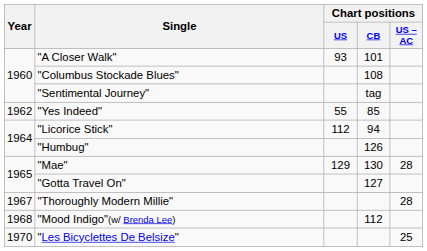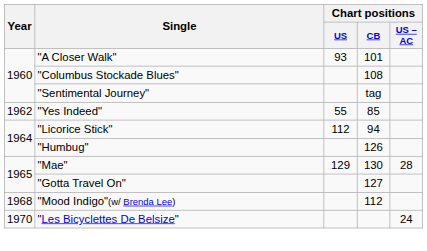 <table class="wikitable" style="text-align:center;">
 <tr>
 <th rowspan="2">Year</th>
 <th style="width:400px;" rowspan="2">Single</th>
 <th colspan="3">Chart positions</th>
 </tr>
 <tr style="font-size:smaller;">
 <th style="width:40px;"><a href='#'>US</a></th>
 <th style="width:40px;"><a href='#'>CB</a></th>
 <th style="width:40px;"><a href='#'>US – AC</a></th>
 </tr>
 <tr>
 <td rowspan="3">1960</td>
 <td style="text-align:left;">"A Closer Walk"</td>
 <td>93</td>
 <td>101</td>
 <td></td>
 </tr>
 <tr>
 <td style="text-align:left;">"Columbus Stockade Blues"</td>
 <td></td>
 <td>108</td>
 <td></td>
 </tr>
 <tr>
 <td style="text-align:left;">"Sentimental Journey"</td>
 <td></td>
 <td>tag</td>
 <td></td>
 </tr>
 <tr>
 <td>1962</td>
 <td style="text-align:left;">"Yes Indeed"</td>
 <td>55</td>
 <td>85</td>
 <td></td>
 </tr>
 <tr>
 <td rowspan="2">1964</td>
 <td style="text-align:left;">"Licorice Stick"</td>
 <td>112</td>
 <td>94</td>
 <td></td>
 </tr>
 <tr>
 <td style="text-align:left;">"Humbug"</td>
 <td></td>
 <td>126</td>
 <td></td>
 </tr>
 <tr>
 <td rowspan="2">1965</td>
 <td style="text-align:left;">"Mae"</td>
 <td>129</td>
 <td>130</td>
 <td>28</td>
 </tr>
 <tr>
 <td style="text-align:left;">"Gotta Travel On"</td>
 <td></td>
 <td>127</td>
 <td></td>
 </tr>
 <tr>
-<td>1967</td>
-<td style="text-align:left;">"Thoroughly Modern Millie"</td>
-<td></td>
-<td></td>
-<td>28</td>
-</tr>
-<tr>
 <td>1968</td>
 <td style="text-align:left;">"Mood Indigo"<small>(w/ <a href='#'>Brenda Lee</a>)</small></td>
 <td></td>
 <td>112</td>
 <td></td>
 </tr>
 <tr>
 <td>1970</td>
 <td style="text-align:left;">"<a href='#'>Les Bicyclettes De Belsize</a>"</td>
 <td></td>
 <td></td>
-<td>25</td>
+<td>24</td>
 </tr>
 </table>
